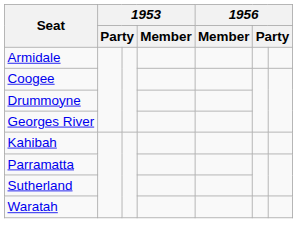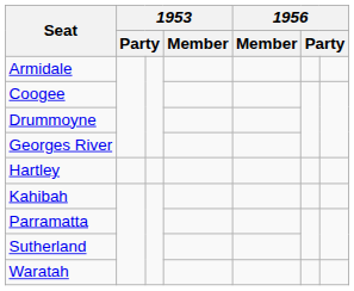 <table class="wikitable sortable">
 <tr>
 <th rowspan="2">Seat</th>
 <th colspan="3"><em>1953</em></th>
 <th colspan="3"><em>1956</em></th>
 </tr>
 <tr>
 <th colspan="2">Party</th>
 <th>Member</th>
 <th>Member</th>
 <th colspan="2">Party</th>
 </tr>
 <tr>
 <td><a href='#'>Armidale</a></td>
 <td rowspan=4 > </td>
 <td rowspan=4></td>
 <td></td>
 <td></td>
 <td></td>
 <td> </td>
 </tr>
 <tr>
 <td><a href='#'>Coogee</a></td>
 <td></td>
 <td></td>
 <td rowspan=3></td>
 <td rowspan=3 > </td>
 </tr>
 <tr>
 <td><a href='#'>Drummoyne</a></td>
 <td></td>
 <td></td>
 </tr>
 <tr>
 <td><a href='#'>Georges River</a></td>
 <td></td>
 <td></td>
 </tr>
 <tr>
+<td><a href='#'>Hartley</a></td>
+<td> </td>
+<td></td>
+<td></td>
+<td></td>
+<td></td>
+<td> </td>
+</tr>
+<tr>
 <td><a href='#'>Kahibah</a></td>
 <td rowspan="4" > </td>
 <td rowspan="4"></td>
 <td></td>
 <td></td>
 <td></td>
 <td> </td>
 </tr>
 <tr>
 <td><a href='#'>Parramatta</a></td>
 <td></td>
 <td></td>
 <td rowspan="2"></td>
 <td rowspan="2" > </td>
 </tr>
 <tr>
 <td><a href='#'>Sutherland</a></td>
 <td></td>
 <td></td>
 </tr>
 <tr>
 <td><a href='#'>Waratah</a></td>
 <td></td>
 <td></td>
 <td></td>
 <td> </td>
 </tr>
 </table>
